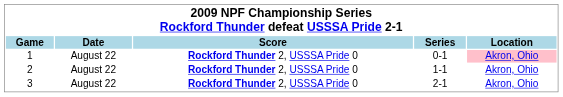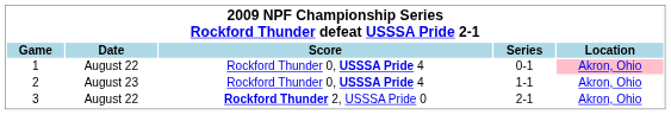 <table cellpadding="1"  style="min-width:55em;text-align:center;font-size:100%; border:1px solid gray;">
 <tr style="font-size:larger;">
 <th colspan=8>2009 NPF Championship Series<br> <a href='#'>Rockford Thunder</a> defeat <a href='#'>USSSA Pride</a>  2-1</th>
 </tr>
 <tr style="background:lightblue;">
 <th>Game</th>
 <th>Date</th>
 <th>Score</th>
 <th>Series<br></th>
 <th>Location</th>
 </tr>
 <tr>
 <td>1</td>
 <td>August 22</td>
-<td><strong><a href='#'>Rockford Thunder</a></strong> 2, <a href='#'>USSSA Pride</a> 0</td>
+<td><a href='#'>Rockford Thunder</a> 0, <strong><a href='#'>USSSA Pride</a></strong> 4</td>
 <td>0-1</td>
 <td style="background: pink;"><a href='#'>Akron, Ohio</a></td>
 </tr>
 <tr>
 <td>2</td>
-<td>August 22</td>
-<td><strong><a href='#'>Rockford Thunder</a></strong> 2, <a href='#'>USSSA Pride</a> 0</td>
+<td>August 23</td>
+<td><a href='#'>Rockford Thunder</a> 0, <strong><a href='#'>USSSA Pride</a></strong> 4</td>
 <td>1-1</td>
 <td><a href='#'>Akron, Ohio</a></td>
 </tr>
 <tr>
 <td>3</td>
 <td>August 22</td>
 <td><strong><a href='#'>Rockford Thunder</a></strong> 2, <a href='#'>USSSA Pride</a> 0</td>
 <td>2-1</td>
 <td><a href='#'>Akron, Ohio</a></td>
 </tr>
 </table>
